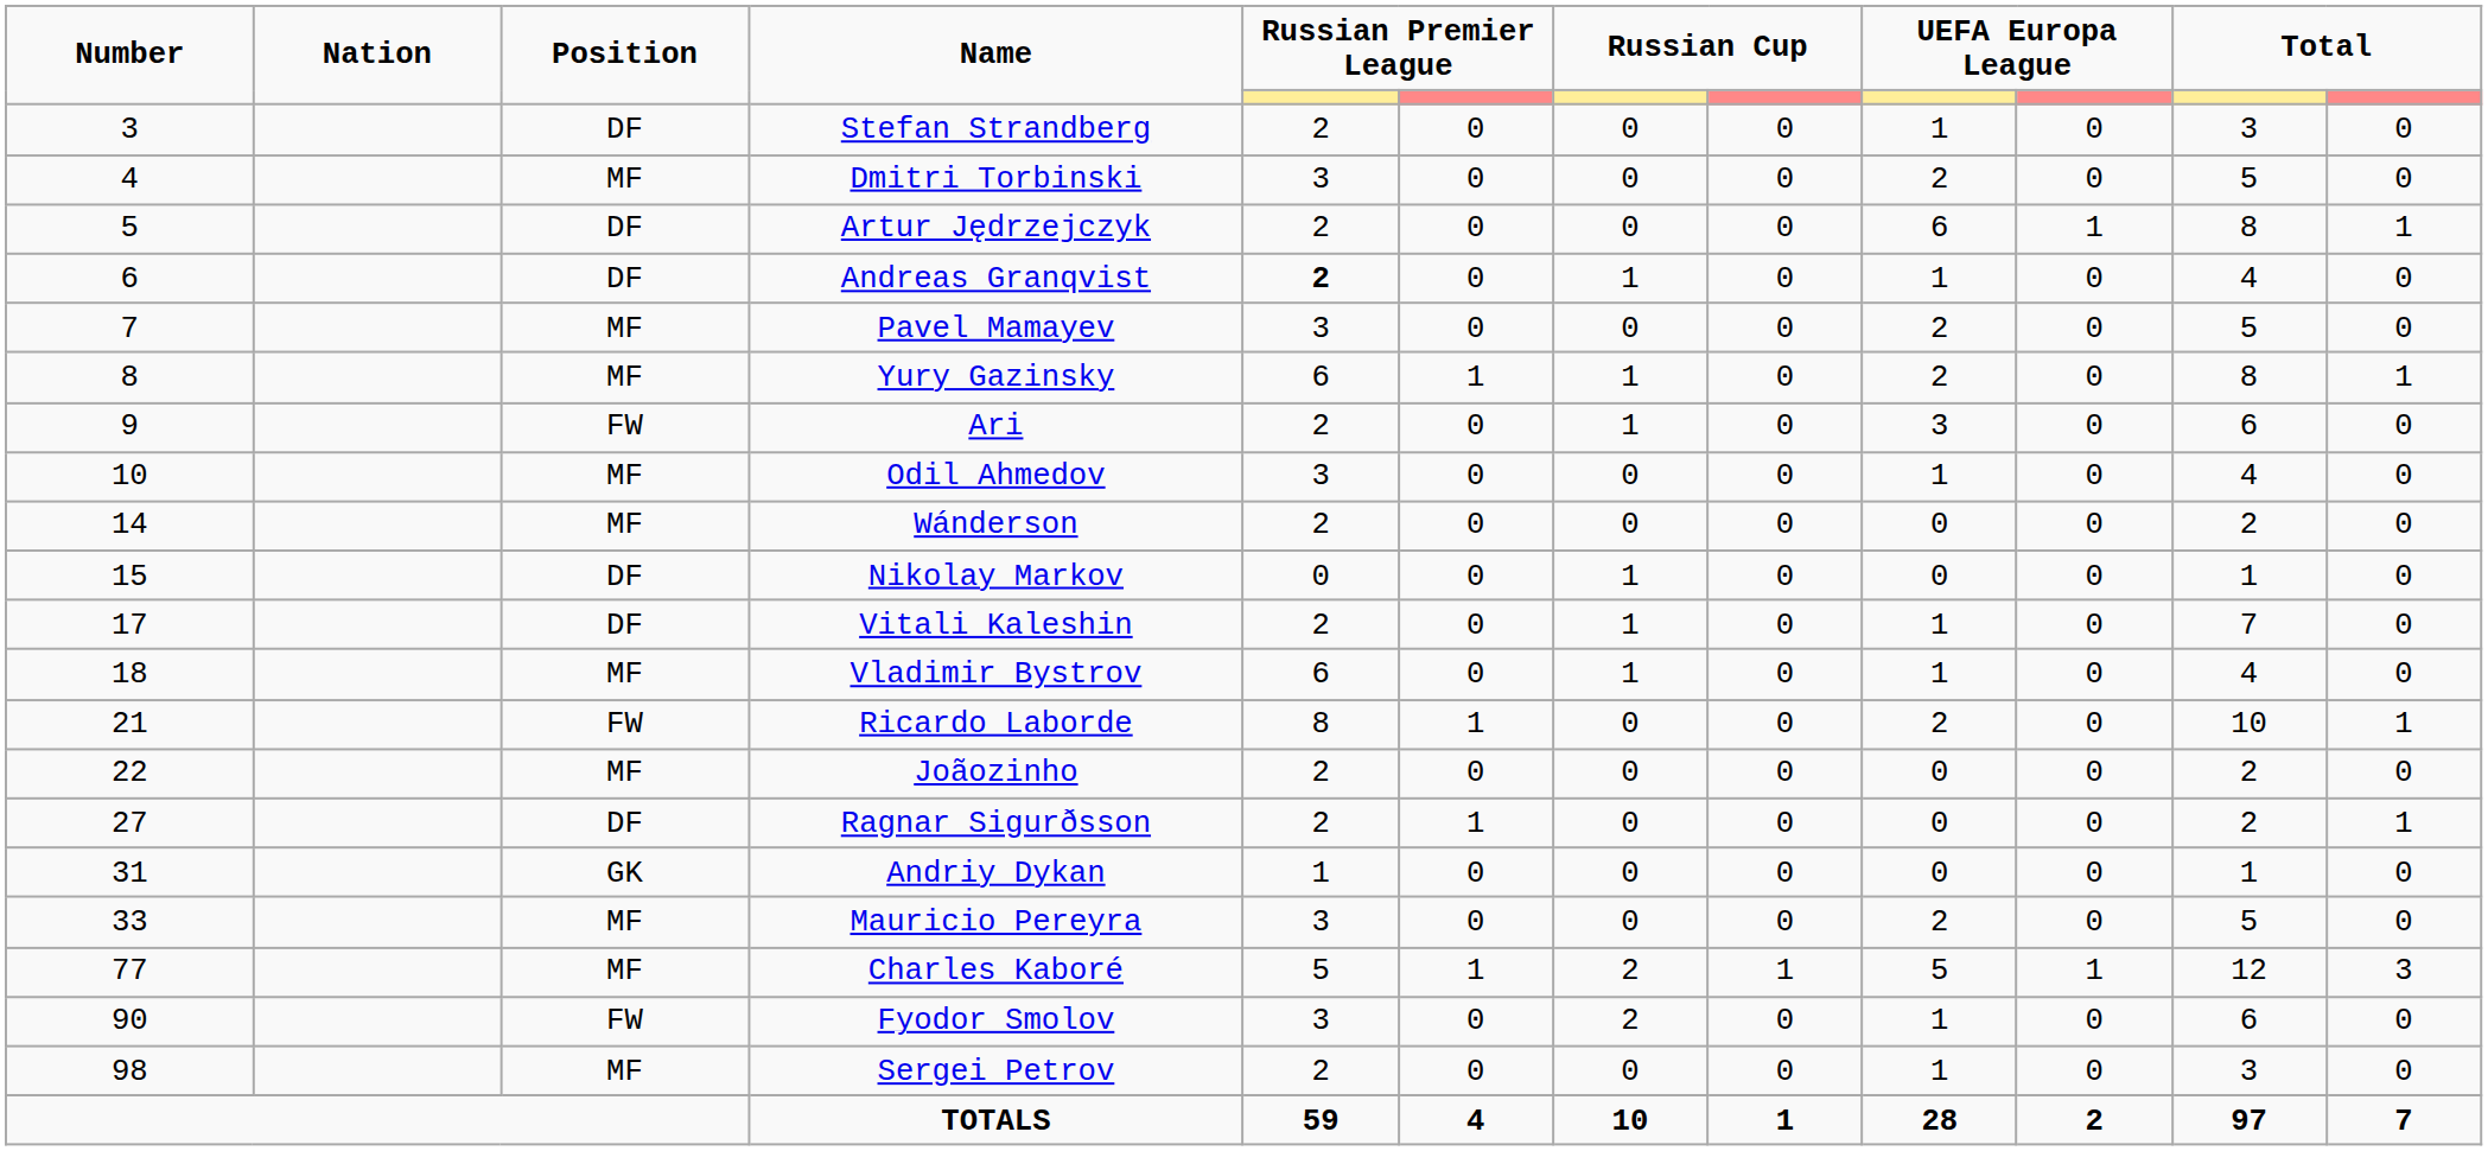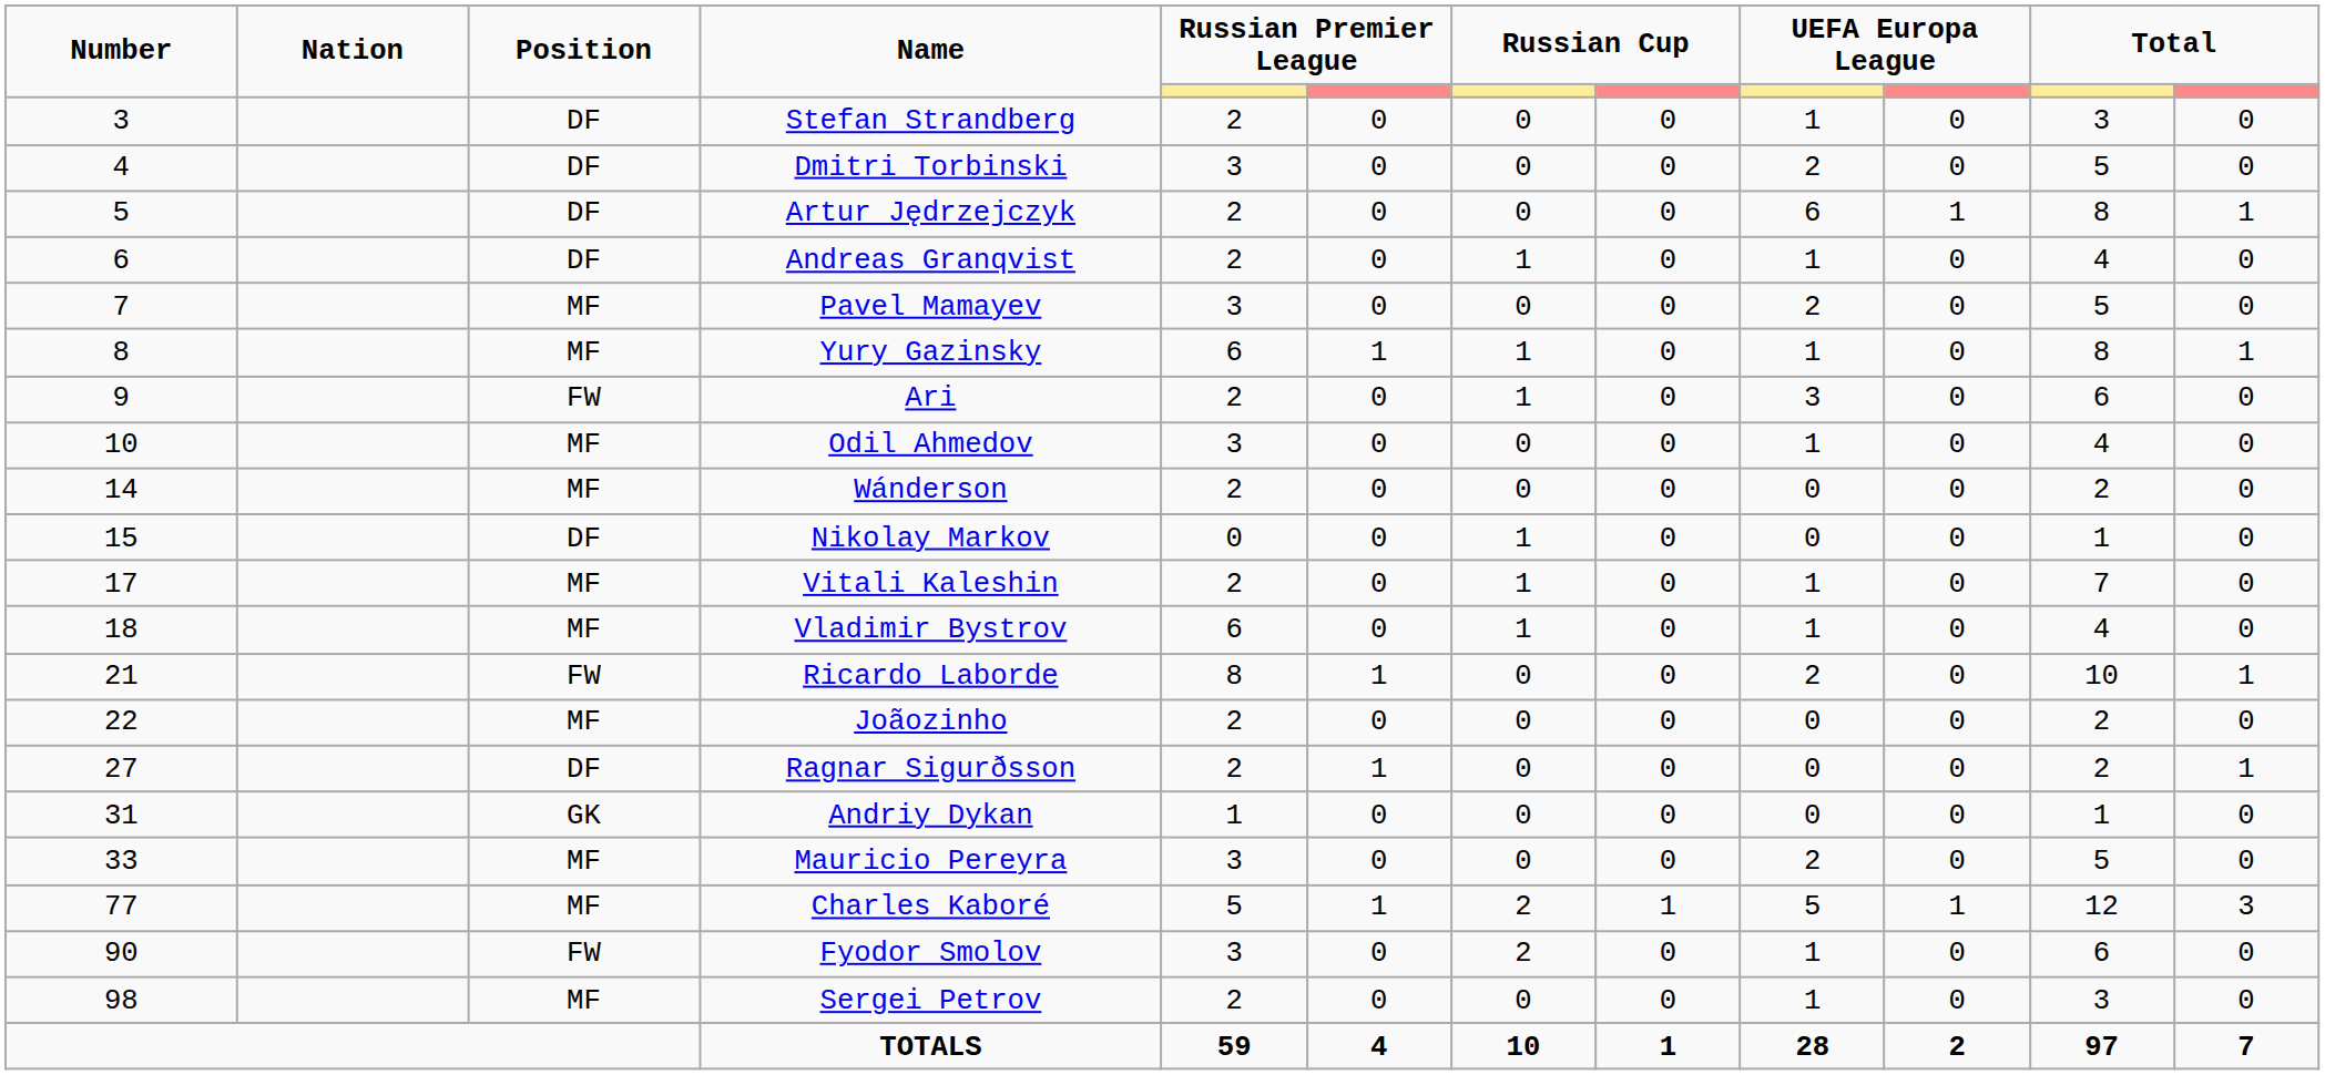 <table class="wikitable" style="font-size: 100%; text-align: center;">
 <tr>
 <td rowspan="2" width="10%" align="center"><strong>Number</strong></td>
 <td rowspan="2" width="10%" align="center"><strong>Nation</strong></td>
 <td rowspan="2" width="10%" align="center"><strong>Position</strong></td>
 <td rowspan="2" width="20%" align="center"><strong>Name</strong></td>
 <td colspan="2" align="center"><strong>Russian Premier League</strong></td>
 <td colspan="2" align="center"><strong>Russian Cup</strong></td>
 <td colspan="2" align="center"><strong>UEFA Europa League</strong></td>
 <td colspan="2" align="center"><strong>Total</strong></td>
 </tr>
 <tr>
 <th width=60 style="background: #FFEE99"></th>
 <th width=60 style="background: #FF8888"></th>
 <th width=60 style="background: #FFEE99"></th>
 <th width=60 style="background: #FF8888"></th>
 <th width=60 style="background: #FFEE99"></th>
 <th width=60 style="background: #FF8888"></th>
 <th width=60 style="background: #FFEE99"></th>
 <th width=60 style="background: #FF8888"></th>
 </tr>
 <tr>
 <td>3</td>
 <td></td>
 <td>DF</td>
 <td><a href='#'>Stefan Strandberg</a></td>
 <td>2</td>
 <td>0</td>
 <td>0</td>
 <td>0</td>
 <td>1</td>
 <td>0</td>
 <td>3</td>
 <td>0</td>
 </tr>
 <tr>
 <td>4</td>
 <td></td>
-<td>MF</td>
+<td>DF</td>
 <td><a href='#'>Dmitri Torbinski</a></td>
 <td>3</td>
 <td>0</td>
 <td>0</td>
 <td>0</td>
 <td>2</td>
 <td>0</td>
 <td>5</td>
 <td>0</td>
 </tr>
 <tr>
 <td>5</td>
 <td></td>
 <td>DF</td>
 <td><a href='#'>Artur Jędrzejczyk</a></td>
 <td>2</td>
 <td>0</td>
 <td>0</td>
 <td>0</td>
 <td>6</td>
 <td>1</td>
 <td>8</td>
 <td>1</td>
 </tr>
 <tr>
 <td>6</td>
 <td></td>
 <td>DF</td>
 <td><a href='#'>Andreas Granqvist</a></td>
-<td><strong>2</strong></td>
+<td>2</td>
 <td>0</td>
 <td>1</td>
 <td>0</td>
 <td>1</td>
 <td>0</td>
 <td>4</td>
 <td>0</td>
 </tr>
 <tr>
 <td>7</td>
 <td></td>
 <td>MF</td>
 <td><a href='#'>Pavel Mamayev</a></td>
 <td>3</td>
 <td>0</td>
 <td>0</td>
 <td>0</td>
 <td>2</td>
 <td>0</td>
 <td>5</td>
 <td>0</td>
 </tr>
 <tr>
 <td>8</td>
 <td></td>
 <td>MF</td>
 <td><a href='#'>Yury Gazinsky</a></td>
 <td>6</td>
 <td>1</td>
 <td>1</td>
 <td>0</td>
-<td>2</td>
+<td>1</td>
 <td>0</td>
 <td>8</td>
 <td>1</td>
 </tr>
 <tr>
 <td>9</td>
 <td></td>
 <td>FW</td>
 <td><a href='#'>Ari</a></td>
 <td>2</td>
 <td>0</td>
 <td>1</td>
 <td>0</td>
 <td>3</td>
 <td>0</td>
 <td>6</td>
 <td>0</td>
 </tr>
 <tr>
 <td>10</td>
 <td></td>
 <td>MF</td>
 <td><a href='#'>Odil Ahmedov</a></td>
 <td>3</td>
 <td>0</td>
 <td>0</td>
 <td>0</td>
 <td>1</td>
 <td>0</td>
 <td>4</td>
 <td>0</td>
 </tr>
 <tr>
 <td>14</td>
 <td></td>
 <td>MF</td>
 <td><a href='#'>Wánderson</a></td>
 <td>2</td>
 <td>0</td>
 <td>0</td>
 <td>0</td>
 <td>0</td>
 <td>0</td>
 <td>2</td>
 <td>0</td>
 </tr>
 <tr>
 <td>15</td>
 <td></td>
 <td>DF</td>
 <td><a href='#'>Nikolay Markov</a></td>
 <td>0</td>
 <td>0</td>
 <td>1</td>
 <td>0</td>
 <td>0</td>
 <td>0</td>
 <td>1</td>
 <td>0</td>
 </tr>
 <tr>
 <td>17</td>
 <td></td>
-<td>DF</td>
+<td>MF</td>
 <td><a href='#'>Vitali Kaleshin</a></td>
 <td>2</td>
 <td>0</td>
 <td>1</td>
 <td>0</td>
 <td>1</td>
 <td>0</td>
 <td>7</td>
 <td>0</td>
 </tr>
 <tr>
 <td>18</td>
 <td></td>
 <td>MF</td>
 <td><a href='#'>Vladimir Bystrov</a></td>
 <td>6</td>
 <td>0</td>
 <td>1</td>
 <td>0</td>
 <td>1</td>
 <td>0</td>
 <td>4</td>
 <td>0</td>
 </tr>
 <tr>
 <td>21</td>
 <td></td>
 <td>FW</td>
 <td><a href='#'>Ricardo Laborde</a></td>
 <td>8</td>
 <td>1</td>
 <td>0</td>
 <td>0</td>
 <td>2</td>
 <td>0</td>
 <td>10</td>
 <td>1</td>
 </tr>
 <tr>
 <td>22</td>
 <td></td>
 <td>MF</td>
 <td><a href='#'>Joãozinho</a></td>
 <td>2</td>
 <td>0</td>
 <td>0</td>
 <td>0</td>
 <td>0</td>
 <td>0</td>
 <td>2</td>
 <td>0</td>
 </tr>
 <tr>
 <td>27</td>
 <td></td>
 <td>DF</td>
 <td><a href='#'>Ragnar Sigurðsson</a></td>
 <td>2</td>
 <td>1</td>
 <td>0</td>
 <td>0</td>
 <td>0</td>
 <td>0</td>
 <td>2</td>
 <td>1</td>
 </tr>
 <tr>
 <td>31</td>
 <td></td>
 <td>GK</td>
 <td><a href='#'>Andriy Dykan</a></td>
 <td>1</td>
 <td>0</td>
 <td>0</td>
 <td>0</td>
 <td>0</td>
 <td>0</td>
 <td>1</td>
 <td>0</td>
 </tr>
 <tr>
 <td>33</td>
 <td></td>
 <td>MF</td>
 <td><a href='#'>Mauricio Pereyra</a></td>
 <td>3</td>
 <td>0</td>
 <td>0</td>
 <td>0</td>
 <td>2</td>
 <td>0</td>
 <td>5</td>
 <td>0</td>
 </tr>
 <tr>
 <td>77</td>
 <td></td>
 <td>MF</td>
 <td><a href='#'>Charles Kaboré</a></td>
 <td>5</td>
 <td>1</td>
 <td>2</td>
 <td>1</td>
 <td>5</td>
 <td>1</td>
 <td>12</td>
 <td>3</td>
 </tr>
 <tr>
 <td>90</td>
 <td></td>
 <td>FW</td>
 <td><a href='#'>Fyodor Smolov</a></td>
 <td>3</td>
 <td>0</td>
 <td>2</td>
 <td>0</td>
 <td>1</td>
 <td>0</td>
 <td>6</td>
 <td>0</td>
 </tr>
 <tr>
 <td>98</td>
 <td></td>
 <td>MF</td>
 <td><a href='#'>Sergei Petrov</a></td>
 <td>2</td>
 <td>0</td>
 <td>0</td>
 <td>0</td>
 <td>1</td>
 <td>0</td>
 <td>3</td>
 <td>0</td>
 </tr>
 <tr>
 <td colspan="3"></td>
 <td><strong>TOTALS</strong></td>
 <td><strong>59</strong></td>
 <td><strong>4</strong></td>
 <td><strong>10</strong></td>
 <td><strong>1</strong></td>
 <td><strong>28</strong></td>
 <td><strong>2</strong></td>
 <td><strong>97</strong></td>
 <td><strong>7</strong></td>
 </tr>
 </table>
